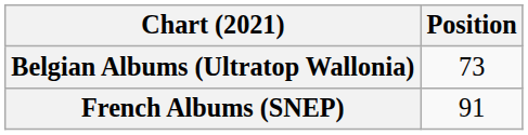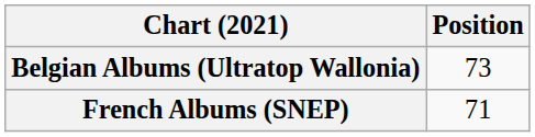 <table class="wikitable sortable plainrowheaders" style="text-align:center">
 <tr>
 <th scope="col">Chart (2021)</th>
 <th scope="col">Position</th>
 </tr>
 <tr>
 <th scope="row">Belgian Albums (Ultratop Wallonia)</th>
 <td>73</td>
 </tr>
 <tr>
 <th scope="row">French Albums (SNEP)</th>
-<td>91</td>
+<td>71</td>
 </tr>
 </table>
